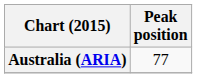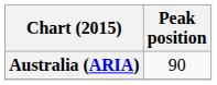 <table class="wikitable sortable plainrowheaders" style="text-align:center">
 <tr>
 <th>Chart (2015)</th>
 <th>Peak<br>position</th>
 </tr>
 <tr>
 <th scope="row">Australia (<a href='#'>ARIA</a>)</th>
-<td>77</td>
+<td>90</td>
 </tr>
 <tr>
 </tr>
 <tr>
 </tr>
 <tr>
 </tr>
 <tr>
 </tr>
 <tr>
 </tr>
 <tr>
 </tr>
 <tr>
 </tr>
 <tr>
 </tr>
 <tr>
 </tr>
 </table>
